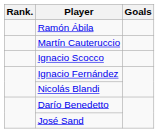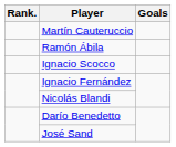 <table class="wikitable sortable" width=>
 <tr>
 <th width= px>Rank.</th>
 <th>Player</th>
 <th width= px>Goals</th>
 </tr>
 <tr>
 <td></td>
-<td> <a href='#'>Ramón Ábila</a></td>
+<td> <a href='#'>Martín Cauteruccio</a></td>
 <td></td>
 </tr>
 <tr>
 <td></td>
-<td> <a href='#'>Martín Cauteruccio</a></td>
+<td> <a href='#'>Ramón Ábila</a></td>
 <td></td>
 </tr>
 <tr>
 <td></td>
 <td> <a href='#'>Ignacio Scocco</a></td>
 <td></td>
 </tr>
 <tr>
 <td rowspan=2></td>
 <td> <a href='#'>Ignacio Fernández</a></td>
 <td rowspan=2></td>
 </tr>
 <tr>
 <td> <a href='#'>Nicolás Blandi</a></td>
 </tr>
 <tr>
 <td rowspan=2></td>
 <td> <a href='#'>Darío Benedetto</a></td>
 <td rowspan=2></td>
 </tr>
 <tr>
 <td> <a href='#'>José Sand</a></td>
 </tr>
 </table>
